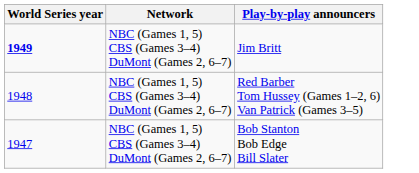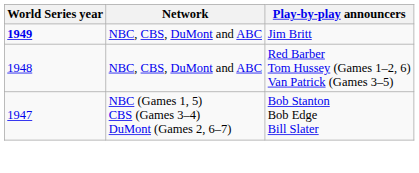 <table class="wikitable">
 <tr>
 <th>World Series year</th>
 <th>Network</th>
 <th><a href='#'>Play-by-play</a> announcers</th>
 </tr>
 <tr>
 <td><strong><a href='#'>1949</a></strong></td>
-<td><a href='#'>NBC</a> (Games 1, 5)<br><a href='#'>CBS</a> (Games 3–4)<br> <a href='#'>DuMont</a> (Games 2, 6–7)</td>
+<td><a href='#'>NBC</a>, <a href='#'>CBS</a>, <a href='#'>DuMont</a> and <a href='#'>ABC</a></td>
 <td><a href='#'>Jim Britt</a></td>
 </tr>
 <tr>
 <td><a href='#'>1948</a></td>
-<td><a href='#'>NBC</a> (Games 1, 5)<br><a href='#'>CBS</a> (Games 3–4)<br> <a href='#'>DuMont</a> (Games 2, 6–7)</td>
+<td><a href='#'>NBC</a>, <a href='#'>CBS</a>, <a href='#'>DuMont</a> and <a href='#'>ABC</a></td>
 <td><a href='#'>Red Barber</a><br><a href='#'>Tom Hussey</a> (Games 1–2, 6)<br><a href='#'>Van Patrick</a> (Games 3–5)</td>
 </tr>
 <tr>
 <td><a href='#'>1947</a></td>
 <td><a href='#'>NBC</a> (Games 1, 5)<br><a href='#'>CBS</a> (Games 3–4)<br> <a href='#'>DuMont</a> (Games 2, 6–7)</td>
 <td><a href='#'>Bob Stanton</a><br>Bob Edge<br><a href='#'>Bill Slater</a></td>
 </tr>
 </table>
